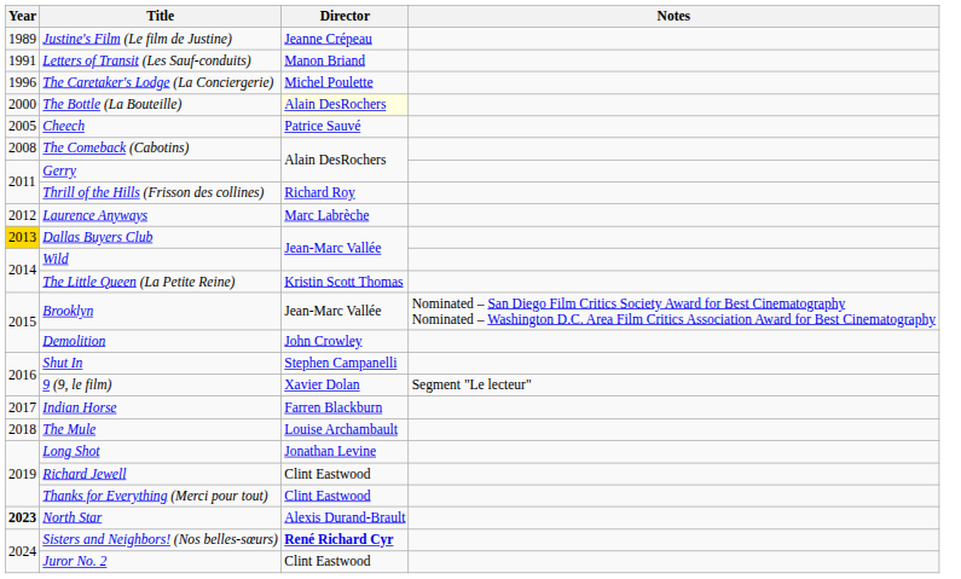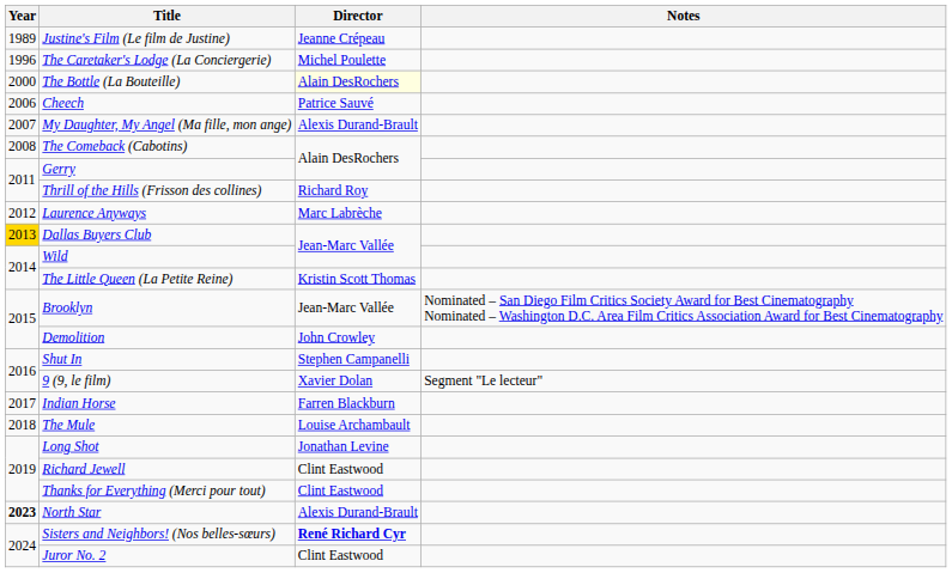 <table class="wikitable">
 <tr>
 <th>Year</th>
 <th>Title</th>
 <th>Director</th>
 <th>Notes</th>
 </tr>
 <tr>
 <td>1989</td>
 <td><em><a href='#'>Justine's Film</a> (Le film de Justine)</em></td>
 <td><a href='#'>Jeanne Crépeau</a></td>
-<td></td>
-</tr>
-<tr>
-<td>1991</td>
-<td><em><a href='#'>Letters of Transit</a> (Les Sauf-conduits)</em></td>
-<td><a href='#'>Manon Briand</a></td>
 <td></td>
 </tr>
 <tr>
 <td>1996</td>
 <td><em><a href='#'>The Caretaker's Lodge</a> (La Conciergerie)</em></td>
 <td><a href='#'>Michel Poulette</a></td>
 <td></td>
 </tr>
 <tr>
 <td>2000</td>
 <td><em><a href='#'>The Bottle</a> (La Bouteille)</em></td>
 <td style="background: lightyellow;"><a href='#'>Alain DesRochers</a></td>
 <td></td>
 </tr>
 <tr>
-<td>2005</td>
+<td>2006</td>
 <td><em><a href='#'>Cheech</a></em></td>
 <td><a href='#'>Patrice Sauvé</a></td>
+<td></td>
+</tr>
+<tr>
+<td>2007</td>
+<td><em><a href='#'>My Daughter, My Angel</a> (Ma fille, mon ange)</em></td>
+<td><a href='#'>Alexis Durand-Brault</a></td>
 <td></td>
 </tr>
 <tr>
 <td>2008</td>
 <td><em><a href='#'>The Comeback</a> (Cabotins)</em></td>
 <td rowspan=2>Alain DesRochers</td>
 <td></td>
 </tr>
 <tr>
 <td rowspan=2>2011</td>
 <td><em><a href='#'>Gerry</a></em></td>
 <td></td>
 </tr>
 <tr>
 <td><em><a href='#'>Thrill of the Hills</a> (Frisson des collines)</em></td>
 <td><a href='#'>Richard Roy</a></td>
 <td></td>
 </tr>
 <tr>
 <td>2012</td>
 <td><em><a href='#'>Laurence Anyways</a></em></td>
 <td><a href='#'>Marc Labrèche</a></td>
 <td></td>
 </tr>
 <tr>
 <td style="background: gold;">2013</td>
 <td><em><a href='#'>Dallas Buyers Club</a></em></td>
 <td rowspan=2><a href='#'>Jean-Marc Vallée</a></td>
 <td></td>
 </tr>
 <tr>
 <td rowspan=2>2014</td>
 <td><em><a href='#'>Wild</a></em></td>
 <td></td>
 </tr>
 <tr>
 <td><em><a href='#'>The Little Queen</a> (La Petite Reine)</em></td>
 <td><a href='#'>Kristin Scott Thomas</a></td>
 </tr>
 <tr>
 <td rowspan=2>2015</td>
 <td><em><a href='#'>Brooklyn</a></em></td>
 <td>Jean-Marc Vallée</td>
 <td>Nominated – <a href='#'>San Diego Film Critics Society Award for Best Cinematography</a><br>Nominated – <a href='#'>Washington D.C. Area Film Critics Association Award for Best Cinematography</a></td>
 </tr>
 <tr>
 <td><em><a href='#'>Demolition</a></em></td>
 <td><a href='#'>John Crowley</a></td>
 <td></td>
 </tr>
 <tr>
 <td rowspan=2>2016</td>
 <td><em><a href='#'>Shut In</a></em></td>
 <td><a href='#'>Stephen Campanelli</a></td>
 <td></td>
 </tr>
 <tr>
 <td><em><a href='#'>9</a> (9, le film)</em></td>
 <td><a href='#'>Xavier Dolan</a></td>
 <td>Segment "Le lecteur"</td>
 </tr>
 <tr>
 <td>2017</td>
 <td><em><a href='#'>Indian Horse</a></em></td>
 <td><a href='#'>Farren Blackburn</a></td>
 <td></td>
 </tr>
 <tr>
 <td>2018</td>
 <td><em><a href='#'>The Mule</a></em></td>
 <td><a href='#'>Louise Archambault</a></td>
 <td></td>
 </tr>
 <tr>
 <td rowspan=3>2019</td>
 <td><em><a href='#'>Long Shot</a></em></td>
 <td><a href='#'>Jonathan Levine</a></td>
 <td></td>
 </tr>
 <tr>
 <td><em><a href='#'>Richard Jewell</a></em></td>
 <td>Clint Eastwood</td>
 <td></td>
 </tr>
 <tr>
 <td><em><a href='#'>Thanks for Everything</a> (Merci pour tout)</em></td>
 <td><a href='#'>Clint Eastwood</a></td>
 <td></td>
 </tr>
 <tr>
 <td><strong>2023</strong></td>
 <td><em><a href='#'>North Star</a></em></td>
 <td><a href='#'>Alexis Durand-Brault</a></td>
 <td></td>
 </tr>
 <tr>
 <td rowspan=2>2024</td>
 <td><em><a href='#'>Sisters and Neighbors!</a> (Nos belles-sœurs)</em></td>
 <td><strong><a href='#'>René Richard Cyr</a></strong></td>
 <td></td>
 </tr>
 <tr>
 <td><em><a href='#'>Juror No. 2</a></em></td>
 <td>Clint Eastwood</td>
 <td></td>
 </tr>
 </table>
